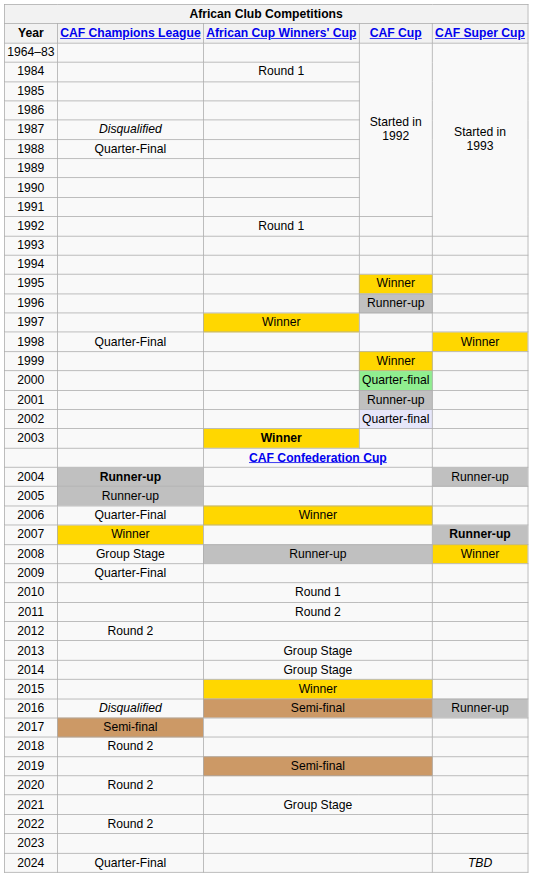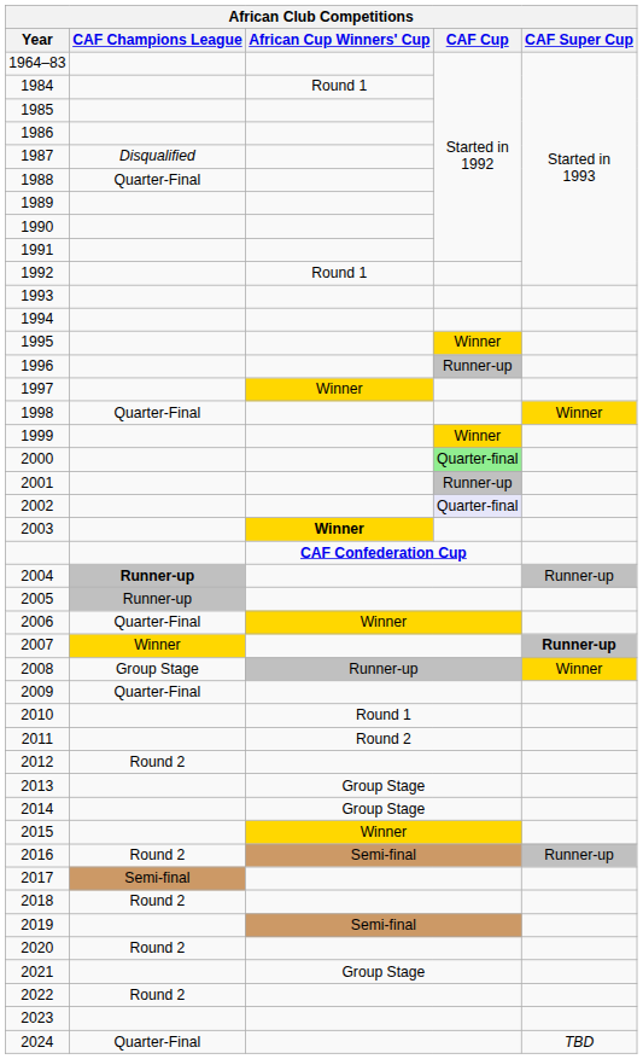 <table class="wikitable collapsible collapsed" style="text-align: center;">
 <tr>
 <th colspan=5>African Club Competitions</th>
 </tr>
 <tr>
 <th>Year</th>
 <th><a href='#'>CAF Champions League</a></th>
 <th><a href='#'>African Cup Winners' Cup</a></th>
 <th><a href='#'>CAF Cup</a></th>
 <th><a href='#'>CAF Super Cup</a></th>
 </tr>
 <tr>
 <td>1964–83</td>
 <td></td>
 <td></td>
 <td rowspan=9>Started in<br>1992</td>
 <td rowspan=10>Started in<br>1993</td>
 </tr>
 <tr>
 <td>1984</td>
 <td></td>
 <td>Round 1</td>
 </tr>
 <tr>
 <td>1985</td>
 <td></td>
 <td></td>
 </tr>
 <tr>
 <td>1986</td>
 <td></td>
 <td></td>
 </tr>
 <tr>
 <td>1987</td>
 <td><em>Disqualified</em></td>
 <td></td>
 </tr>
 <tr>
 <td>1988</td>
 <td>Quarter-Final</td>
 <td></td>
 </tr>
 <tr>
 <td>1989</td>
 <td></td>
 <td></td>
 </tr>
 <tr>
 <td>1990</td>
 <td></td>
 <td></td>
 </tr>
 <tr>
 <td>1991</td>
 <td></td>
 <td></td>
 </tr>
 <tr>
 <td>1992</td>
 <td></td>
 <td>Round 1</td>
 <td></td>
 </tr>
 <tr>
 <td>1993</td>
 <td></td>
 <td></td>
 <td></td>
 <td></td>
 </tr>
 <tr>
 <td>1994</td>
 <td></td>
 <td></td>
 <td></td>
 <td></td>
 </tr>
 <tr>
 <td>1995</td>
 <td></td>
 <td></td>
 <td bgcolor=gold>Winner</td>
 <td></td>
 </tr>
 <tr>
 <td>1996</td>
 <td></td>
 <td></td>
 <td bgcolor=silver>Runner-up</td>
 <td></td>
 </tr>
 <tr>
 <td>1997</td>
 <td></td>
 <td bgcolor=gold>Winner</td>
 <td></td>
 <td></td>
 </tr>
 <tr>
 <td>1998</td>
 <td>Quarter-Final</td>
 <td></td>
 <td></td>
 <td bgcolor=gold>Winner</td>
 </tr>
 <tr>
 <td>1999</td>
 <td></td>
 <td></td>
 <td bgcolor=gold>Winner</td>
 <td></td>
 </tr>
 <tr>
 <td>2000</td>
 <td></td>
 <td></td>
 <td style="background: lightgreen;">Quarter-final</td>
 <td></td>
 </tr>
 <tr>
 <td>2001</td>
 <td></td>
 <td></td>
 <td bgcolor=silver>Runner-up</td>
 <td></td>
 </tr>
 <tr>
 <td>2002</td>
 <td></td>
 <td></td>
 <td style="background: lavender;">Quarter-final</td>
 <td></td>
 </tr>
 <tr>
 <td>2003</td>
 <td></td>
 <td bgcolor=gold><strong>Winner</strong></td>
 <td></td>
 <td></td>
 </tr>
 <tr>
 <td></td>
 <td></td>
 <td colspan=2><strong><a href='#'>CAF Confederation Cup</a></strong></td>
 <td></td>
 </tr>
 <tr>
 <td>2004</td>
 <td bgcolor=silver><strong>Runner-up</strong></td>
 <td colspan=2></td>
 <td bgcolor=silver>Runner-up</td>
 </tr>
 <tr>
 <td>2005</td>
 <td bgcolor=silver>Runner-up</td>
 <td colspan=2></td>
 <td></td>
 </tr>
 <tr>
 <td>2006</td>
 <td>Quarter-Final</td>
 <td colspan=2 bgcolor=gold>Winner</td>
 <td></td>
 </tr>
 <tr>
 <td>2007</td>
 <td bgcolor=gold>Winner</td>
 <td colspan=2></td>
 <td bgcolor=silver><strong>Runner-up</strong></td>
 </tr>
 <tr>
 <td>2008</td>
 <td>Group Stage</td>
 <td colspan=2 bgcolor=silver>Runner-up</td>
 <td bgcolor=gold>Winner</td>
 </tr>
 <tr>
 <td>2009</td>
 <td>Quarter-Final</td>
 <td colspan=2></td>
 <td></td>
 </tr>
 <tr>
 <td>2010</td>
 <td></td>
 <td colspan=2>Round 1</td>
 <td></td>
 </tr>
 <tr>
 <td>2011</td>
 <td></td>
 <td colspan=2>Round 2</td>
 <td></td>
 </tr>
 <tr>
 <td>2012</td>
 <td>Round 2</td>
 <td colspan=2></td>
 <td></td>
 </tr>
 <tr>
 <td>2013</td>
 <td></td>
 <td colspan=2>Group Stage</td>
 <td></td>
 </tr>
 <tr>
 <td>2014</td>
 <td></td>
 <td colspan=2>Group Stage</td>
 <td></td>
 </tr>
 <tr>
 <td>2015</td>
 <td></td>
 <td colspan=2 bgcolor=gold>Winner</td>
 <td></td>
 </tr>
 <tr>
 <td>2016</td>
-<td><em>Disqualified</em></td>
+<td>Round 2</td>
 <td colspan=2 bgcolor=#c96>Semi-final</td>
 <td bgcolor=silver>Runner-up</td>
 </tr>
 <tr>
 <td>2017</td>
 <td bgcolor=#c96>Semi-final</td>
 <td colspan=2></td>
 <td></td>
 </tr>
 <tr>
 <td>2018</td>
 <td>Round 2</td>
 <td colspan=2></td>
 <td></td>
 </tr>
 <tr>
 <td>2019</td>
 <td></td>
 <td colspan=2 bgcolor=#c96>Semi-final</td>
 <td></td>
 </tr>
 <tr>
 <td>2020</td>
 <td>Round 2</td>
 <td colspan=2></td>
 <td></td>
 </tr>
 <tr>
 <td>2021</td>
 <td></td>
 <td colspan=2>Group Stage</td>
 <td></td>
 </tr>
 <tr>
 <td>2022</td>
 <td>Round 2</td>
 <td colspan=2></td>
 <td></td>
 </tr>
 <tr>
 <td>2023</td>
 <td></td>
 <td colspan=2></td>
 <td></td>
 </tr>
 <tr>
 <td>2024</td>
 <td>Quarter-Final</td>
 <td colspan=2></td>
 <td><em>TBD</em></td>
 </tr>
 </table>
